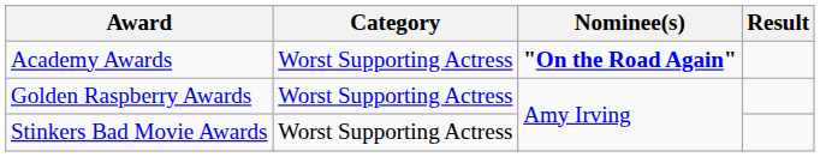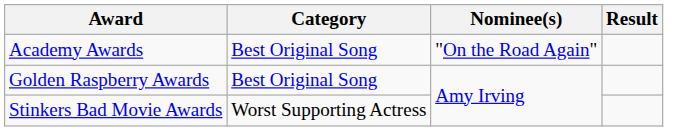 <table class="wikitable plainrowheaders">
 <tr>
 <th>Award</th>
 <th>Category</th>
 <th>Nominee(s)</th>
 <th>Result</th>
 </tr>
 <tr>
 <td><a href='#'>Academy Awards</a></td>
-<td><a href='#'>Worst Supporting Actress</a></td>
-<td><strong>"<a href='#'>On the Road Again</a>" <br> </strong></td>
+<td><a href='#'>Best Original Song</a></td>
+<td>"<a href='#'>On the Road Again</a>" <br> </td>
 <td></td>
 </tr>
 <tr>
 <td><a href='#'>Golden Raspberry Awards</a></td>
-<td><a href='#'>Worst Supporting Actress</a></td>
+<td><a href='#'>Best Original Song</a></td>
 <td rowspan="2"><a href='#'>Amy Irving</a></td>
 <td></td>
 </tr>
 <tr>
 <td><a href='#'>Stinkers Bad Movie Awards</a></td>
 <td>Worst Supporting Actress</td>
 <td></td>
 </tr>
 </table>
